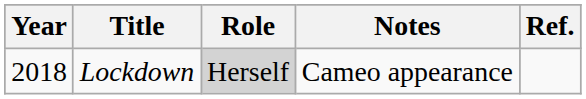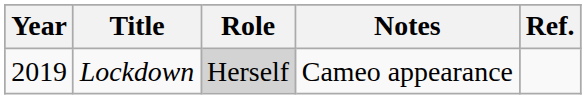 <table class="wikitable">
 <tr>
 <th>Year</th>
 <th>Title</th>
 <th>Role</th>
 <th>Notes</th>
 <th>Ref.</th>
 </tr>
 <tr>
-<td>2018</td>
+<td>2019</td>
 <td><em>Lockdown</em></td>
 <td style="background: lightgrey;">Herself</td>
 <td>Cameo appearance</td>
 <td></td>
 </tr>
 </table>
